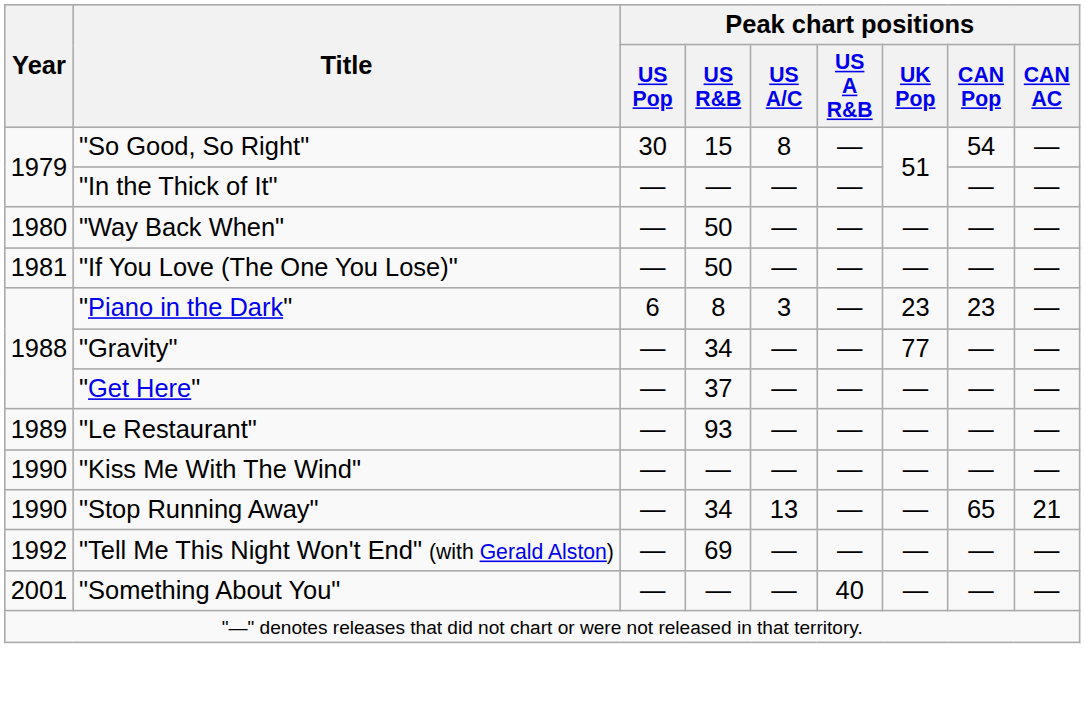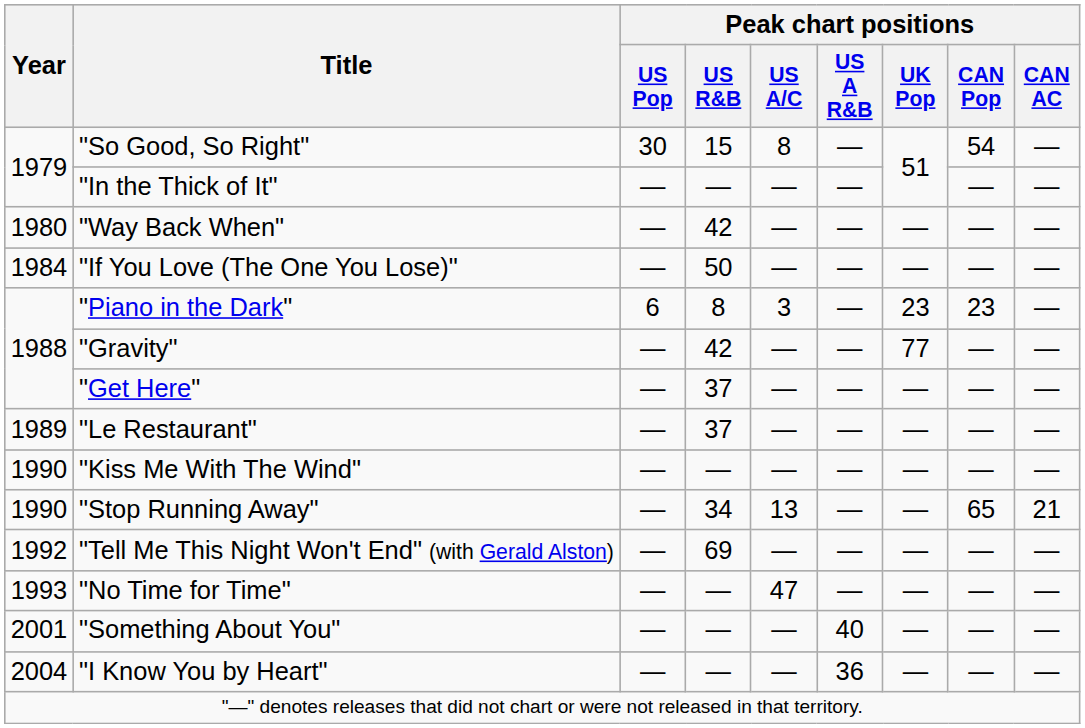 <table class="wikitable" style="text-align:center;">
 <tr>
 <th rowspan="2">Year</th>
 <th rowspan="2">Title</th>
 <th colspan="7">Peak chart positions</th>
 </tr>
 <tr style="font-size:smaller;">
 <th width="35"><a href='#'>US Pop</a><br></th>
 <th width="35"><a href='#'>US<br>R&B</a><br></th>
 <th width="35"><a href='#'>US<br>A/C</a><br></th>
 <th width="35"><a href='#'>US<br>A R&B</a><br></th>
 <th width="35"><a href='#'>UK Pop</a><br></th>
 <th width="35"><a href='#'>CAN Pop</a></th>
 <th width="35"><a href='#'>CAN AC</a></th>
 </tr>
 <tr>
 <td rowspan="2">1979</td>
 <td align="left">"So Good, So Right"</td>
 <td>30</td>
 <td>15</td>
 <td>8</td>
 <td>—</td>
 <td rowspan="2">51</td>
 <td>54</td>
 <td>—</td>
 </tr>
 <tr>
 <td align="left">"In the Thick of It"</td>
 <td>—</td>
 <td>—</td>
 <td>—</td>
 <td>—</td>
 <td>—</td>
 <td>—</td>
 </tr>
 <tr>
 <td>1980</td>
 <td align="left">"Way Back When"</td>
 <td>—</td>
-<td>50</td>
+<td>42</td>
 <td>—</td>
 <td>—</td>
 <td>—</td>
 <td>—</td>
 <td>—</td>
 </tr>
 <tr>
-<td>1981</td>
+<td>1984</td>
 <td align="left">"If You Love (The One You Lose)"</td>
 <td>—</td>
 <td>50</td>
 <td>—</td>
 <td>—</td>
 <td>—</td>
 <td>—</td>
 <td>—</td>
 </tr>
 <tr>
 <td rowspan="3">1988</td>
 <td align="left">"<a href='#'>Piano in the Dark</a>"</td>
 <td>6</td>
 <td>8</td>
 <td>3</td>
 <td>—</td>
 <td>23</td>
 <td>23</td>
 <td>—</td>
 </tr>
 <tr>
 <td align="left">"Gravity"</td>
 <td>—</td>
-<td>34</td>
+<td>42</td>
 <td>—</td>
 <td>—</td>
 <td>77</td>
 <td>—</td>
 <td>—</td>
 </tr>
 <tr>
 <td align="left">"<a href='#'>Get Here</a>"</td>
 <td>—</td>
 <td>37</td>
 <td>—</td>
 <td>—</td>
 <td>—</td>
 <td>—</td>
 <td>—</td>
 </tr>
 <tr>
 <td>1989</td>
 <td align="left">"Le Restaurant"</td>
 <td>—</td>
-<td>93</td>
+<td>37</td>
 <td>—</td>
 <td>—</td>
 <td>—</td>
 <td>—</td>
 <td>—</td>
 </tr>
 <tr>
 <td>1990</td>
 <td align="left">"Kiss Me With The Wind"</td>
 <td>—</td>
 <td>—</td>
 <td>—</td>
 <td>—</td>
 <td>—</td>
 <td>—</td>
 <td>—</td>
 </tr>
 <tr>
 <td>1990</td>
 <td align="left">"Stop Running Away"</td>
 <td>—</td>
 <td>34</td>
 <td>13</td>
 <td>—</td>
 <td>—</td>
 <td>65</td>
 <td>21</td>
 </tr>
 <tr>
 <td>1992</td>
 <td align="left">"Tell Me This Night Won't End" <small>(with <a href='#'>Gerald Alston</a>)</small></td>
 <td>—</td>
 <td>69</td>
 <td>—</td>
 <td>—</td>
 <td>—</td>
 <td>—</td>
 <td>—</td>
 </tr>
 <tr>
+<td>1993</td>
+<td align="left">"No Time for Time"</td>
+<td>—</td>
+<td>—</td>
+<td>47</td>
+<td>—</td>
+<td>—</td>
+<td>—</td>
+<td>—</td>
+</tr>
+<tr>
 <td>2001</td>
 <td align="left">"Something About You"</td>
 <td>—</td>
 <td>—</td>
 <td>—</td>
 <td>40</td>
 <td>—</td>
 <td>—</td>
 <td>—</td>
 </tr>
 <tr>
+<td>2004</td>
+<td align="left">"I Know You by Heart"</td>
+<td>—</td>
+<td>—</td>
+<td>—</td>
+<td>36</td>
+<td>—</td>
+<td>—</td>
+<td>—</td>
+</tr>
+<tr>
 <td colspan="9" style="text-align:center; font-size:9pt;">"—" denotes releases that did not chart or were not released in that territory.</td>
 </tr>
 </table>
